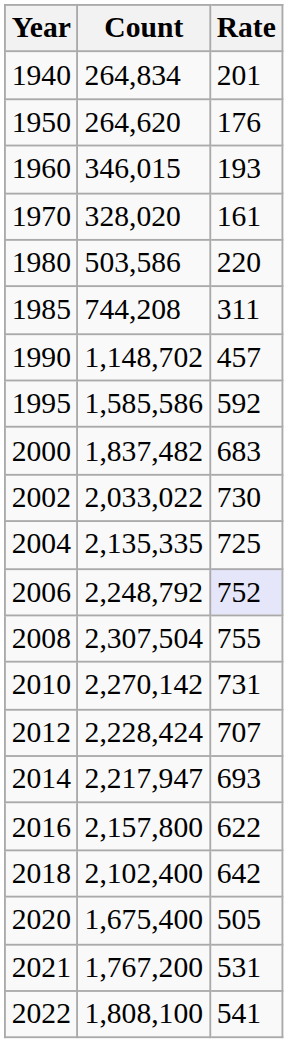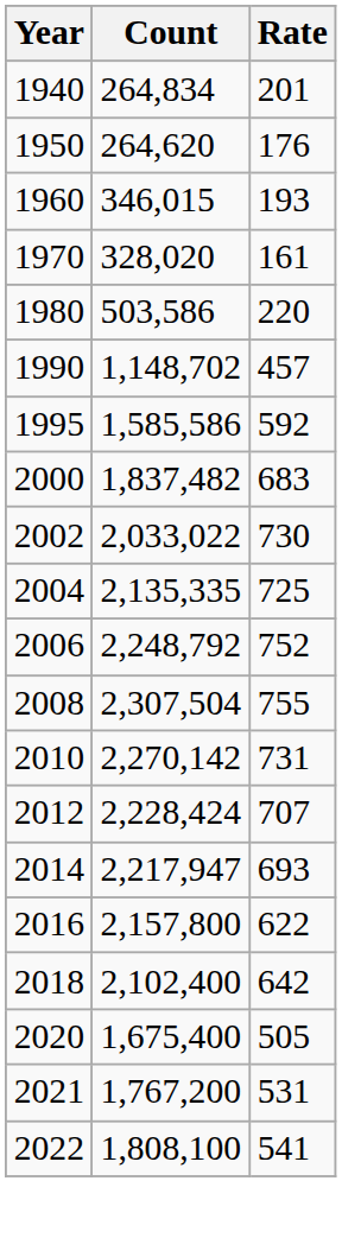 <table class="wikitable sortable">
 <tr>
 <th>Year</th>
 <th>Count</th>
 <th>Rate</th>
 </tr>
 <tr>
 <td>1940</td>
 <td>264,834</td>
 <td>201</td>
 </tr>
 <tr>
 <td>1950</td>
 <td>264,620</td>
 <td>176</td>
 </tr>
 <tr>
 <td>1960</td>
 <td>346,015</td>
 <td>193</td>
 </tr>
 <tr>
 <td>1970</td>
 <td>328,020</td>
 <td>161</td>
 </tr>
 <tr>
 <td>1980</td>
 <td>503,586</td>
 <td>220</td>
 </tr>
 <tr>
-<td>1985</td>
-<td>744,208</td>
-<td>311</td>
-</tr>
-<tr>
 <td>1990</td>
 <td>1,148,702</td>
 <td>457</td>
 </tr>
 <tr>
 <td>1995</td>
 <td>1,585,586</td>
 <td>592</td>
 </tr>
 <tr>
 <td>2000</td>
 <td>1,837,482</td>
 <td>683</td>
 </tr>
 <tr>
 <td>2002</td>
 <td>2,033,022</td>
 <td>730</td>
 </tr>
 <tr>
 <td>2004</td>
 <td>2,135,335</td>
 <td>725</td>
 </tr>
 <tr>
 <td>2006</td>
 <td>2,248,792</td>
-<td style="background: lavender;">752</td>
+<td>752</td>
 </tr>
 <tr>
 <td>2008</td>
 <td>2,307,504</td>
 <td>755</td>
 </tr>
 <tr>
 <td>2010</td>
 <td>2,270,142</td>
 <td>731</td>
 </tr>
 <tr>
 <td>2012</td>
 <td>2,228,424</td>
 <td>707</td>
 </tr>
 <tr>
 <td>2014</td>
 <td>2,217,947</td>
 <td>693</td>
 </tr>
 <tr>
 <td>2016</td>
 <td>2,157,800</td>
 <td>622</td>
 </tr>
 <tr>
 <td>2018</td>
 <td>2,102,400</td>
 <td>642</td>
 </tr>
 <tr>
 <td>2020</td>
 <td>1,675,400</td>
 <td>505</td>
 </tr>
 <tr>
 <td>2021</td>
 <td>1,767,200</td>
 <td>531</td>
 </tr>
 <tr>
 <td>2022</td>
 <td>1,808,100</td>
 <td>541</td>
 </tr>
 </table>
